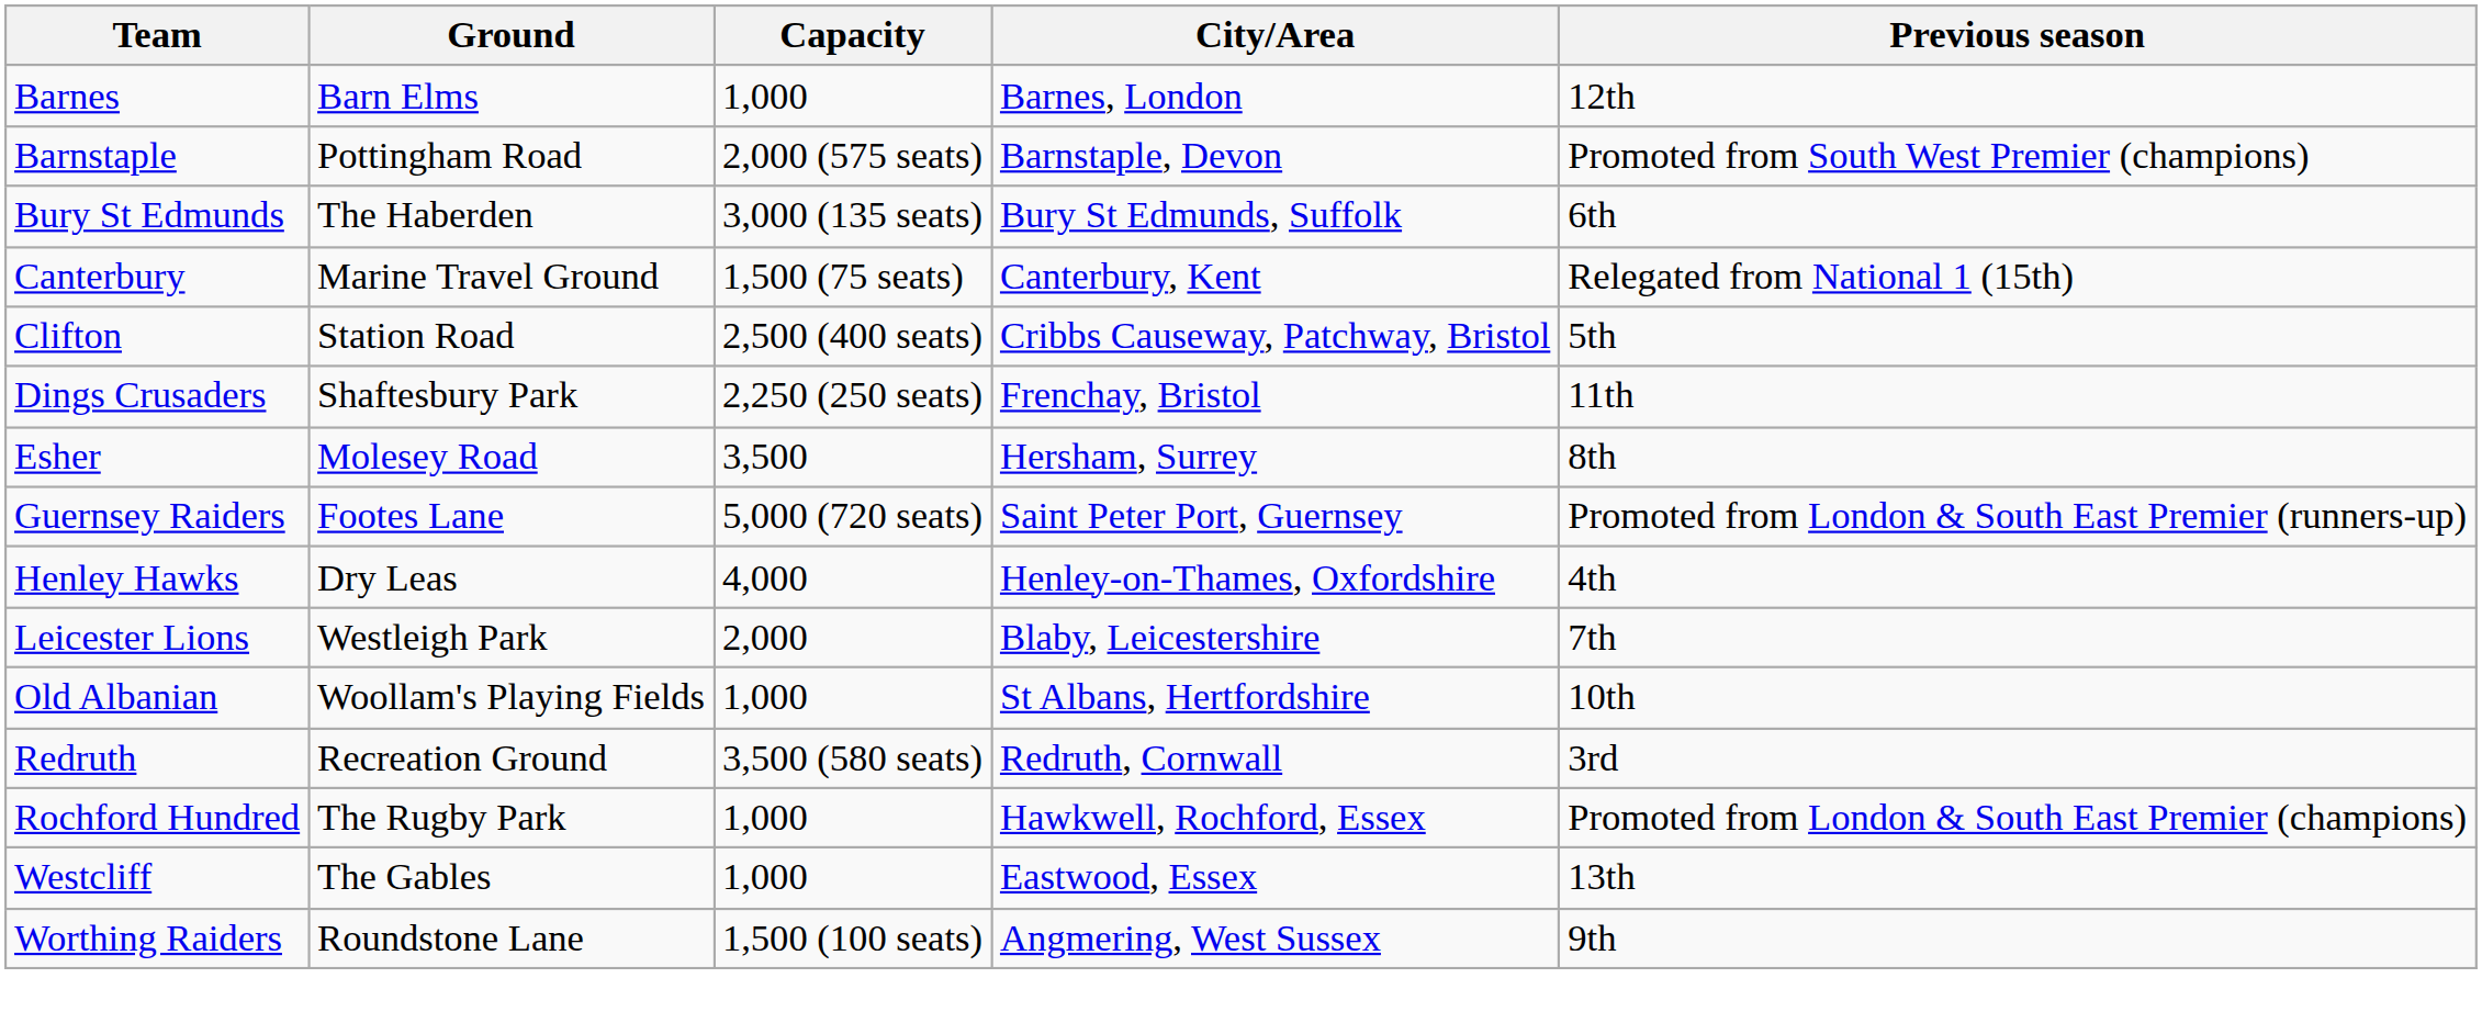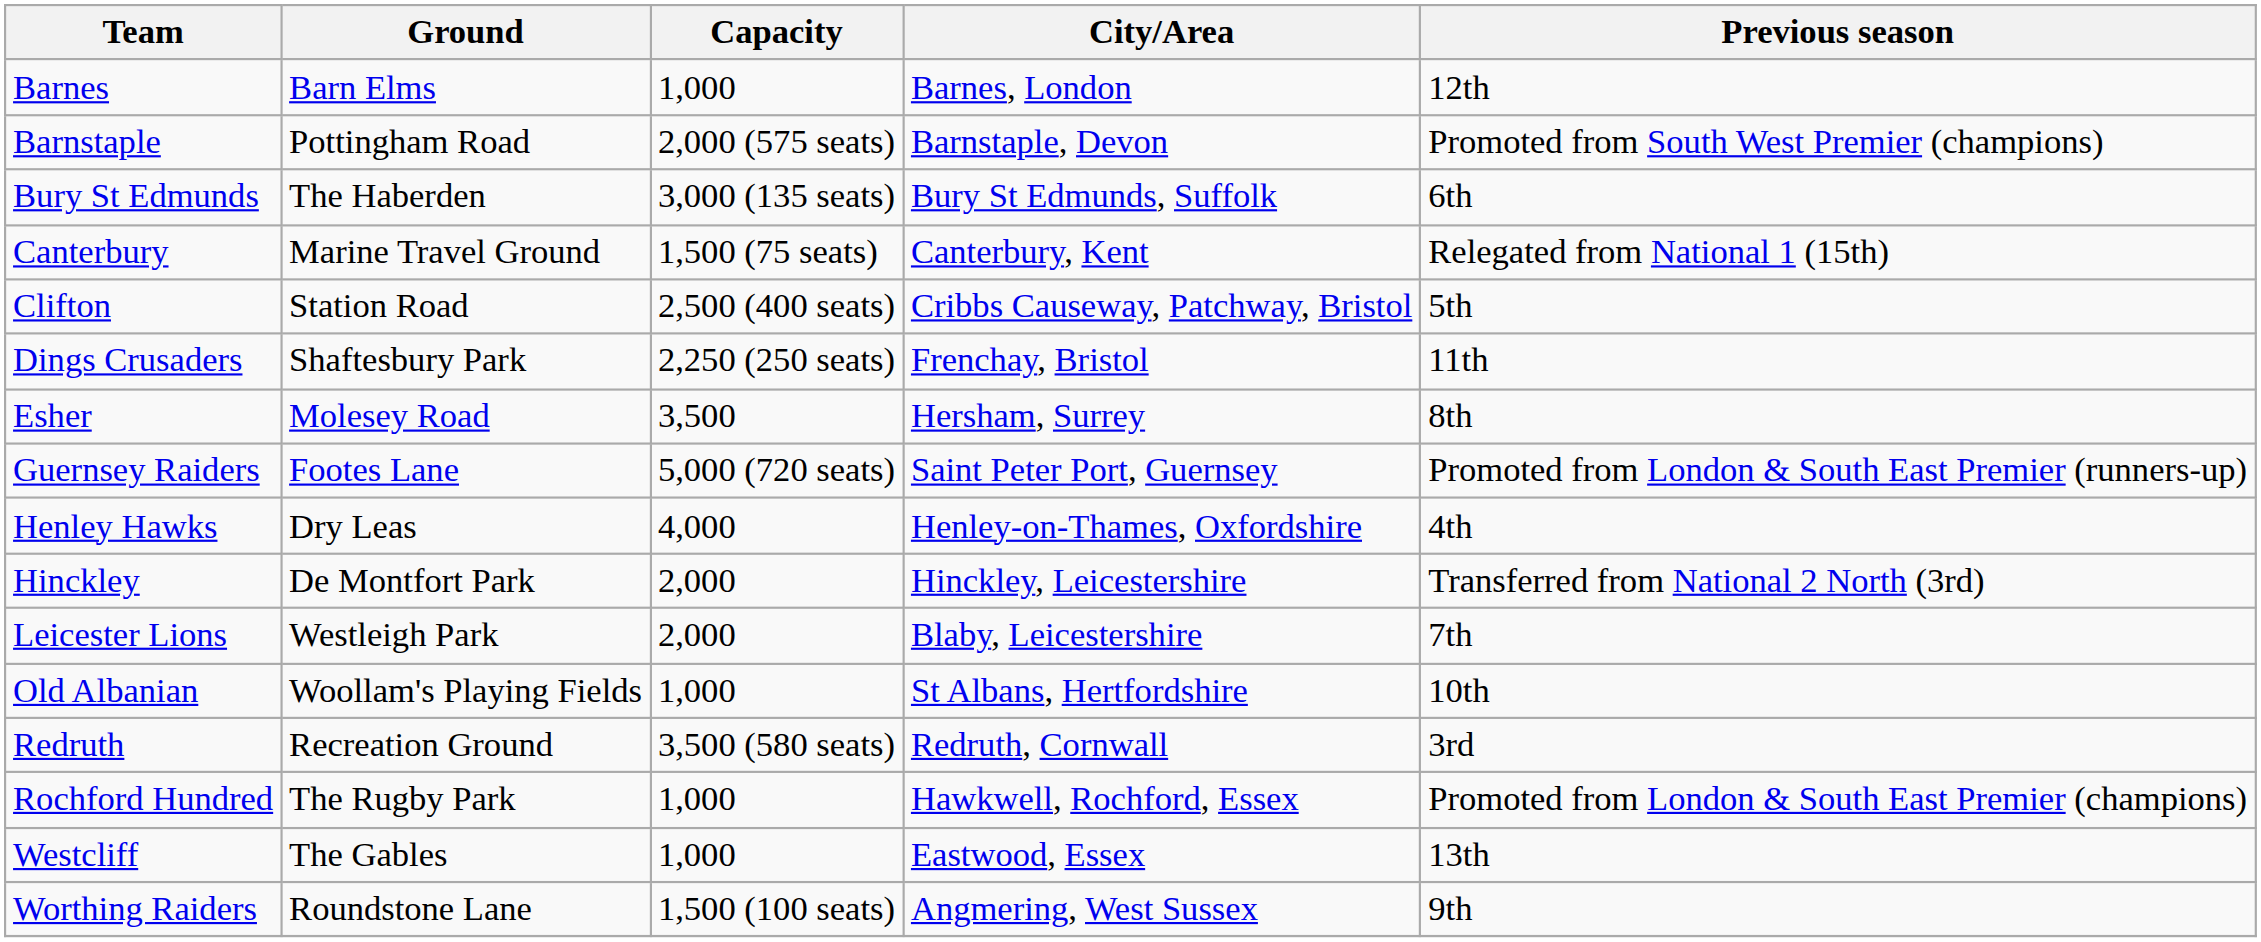 <table class="wikitable sortable">
 <tr>
 <th>Team</th>
 <th>Ground</th>
 <th>Capacity</th>
 <th>City/Area</th>
 <th>Previous season</th>
 </tr>
 <tr>
 <td><a href='#'>Barnes</a></td>
 <td><a href='#'>Barn Elms</a></td>
 <td>1,000</td>
 <td><a href='#'>Barnes</a>, <a href='#'>London</a></td>
 <td>12th</td>
 </tr>
 <tr>
 <td><a href='#'>Barnstaple</a></td>
 <td>Pottingham Road</td>
 <td>2,000 (575 seats)</td>
 <td><a href='#'>Barnstaple</a>, <a href='#'>Devon</a></td>
 <td>Promoted from <a href='#'>South West Premier</a> (champions)</td>
 </tr>
 <tr>
 <td><a href='#'>Bury St Edmunds</a></td>
 <td>The Haberden</td>
 <td>3,000 (135 seats)</td>
 <td><a href='#'>Bury St Edmunds</a>, <a href='#'>Suffolk</a></td>
 <td>6th</td>
 </tr>
 <tr>
 <td><a href='#'>Canterbury</a></td>
 <td>Marine Travel Ground</td>
 <td>1,500 (75 seats)</td>
 <td><a href='#'>Canterbury</a>, <a href='#'>Kent</a></td>
 <td>Relegated from <a href='#'>National 1</a> (15th)</td>
 </tr>
 <tr>
 <td><a href='#'>Clifton</a></td>
 <td>Station Road</td>
 <td>2,500 (400 seats)</td>
 <td><a href='#'>Cribbs Causeway</a>, <a href='#'>Patchway</a>, <a href='#'>Bristol</a></td>
 <td>5th</td>
 </tr>
 <tr>
 <td><a href='#'>Dings Crusaders</a></td>
 <td>Shaftesbury Park</td>
 <td>2,250 (250 seats)</td>
 <td><a href='#'>Frenchay</a>, <a href='#'>Bristol</a></td>
 <td>11th</td>
 </tr>
 <tr>
 <td><a href='#'>Esher</a></td>
 <td><a href='#'>Molesey Road</a></td>
 <td>3,500</td>
 <td><a href='#'>Hersham</a>, <a href='#'>Surrey</a></td>
 <td>8th</td>
 </tr>
 <tr>
 <td><a href='#'>Guernsey Raiders</a></td>
 <td><a href='#'>Footes Lane</a></td>
 <td>5,000 (720 seats)</td>
 <td><a href='#'>Saint Peter Port</a>, <a href='#'>Guernsey</a></td>
 <td>Promoted from <a href='#'>London & South East Premier</a> (runners-up)</td>
 </tr>
 <tr>
 <td><a href='#'>Henley Hawks</a></td>
 <td>Dry Leas</td>
 <td>4,000</td>
 <td><a href='#'>Henley-on-Thames</a>, <a href='#'>Oxfordshire</a></td>
 <td>4th</td>
 </tr>
 <tr>
+<td><a href='#'>Hinckley</a></td>
+<td>De Montfort Park</td>
+<td>2,000</td>
+<td><a href='#'>Hinckley</a>, <a href='#'>Leicestershire</a></td>
+<td>Transferred from <a href='#'>National 2 North</a> (3rd)</td>
+</tr>
+<tr>
 <td><a href='#'>Leicester Lions</a></td>
 <td>Westleigh Park</td>
 <td>2,000</td>
 <td><a href='#'>Blaby</a>, <a href='#'>Leicestershire</a></td>
 <td>7th</td>
 </tr>
 <tr>
 <td><a href='#'>Old Albanian</a></td>
 <td>Woollam's Playing Fields</td>
 <td>1,000</td>
 <td><a href='#'>St Albans</a>, <a href='#'>Hertfordshire</a></td>
 <td>10th</td>
 </tr>
 <tr>
 <td><a href='#'>Redruth</a></td>
 <td>Recreation Ground</td>
 <td>3,500 (580 seats)</td>
 <td><a href='#'>Redruth</a>, <a href='#'>Cornwall</a></td>
 <td>3rd</td>
 </tr>
 <tr>
 <td><a href='#'>Rochford Hundred</a></td>
 <td>The Rugby Park</td>
 <td>1,000</td>
 <td><a href='#'>Hawkwell</a>, <a href='#'>Rochford</a>, <a href='#'>Essex</a></td>
 <td>Promoted from <a href='#'>London & South East Premier</a> (champions)</td>
 </tr>
 <tr>
 <td><a href='#'>Westcliff</a></td>
 <td>The Gables</td>
 <td>1,000</td>
 <td><a href='#'>Eastwood</a>, <a href='#'>Essex</a></td>
 <td>13th</td>
 </tr>
 <tr>
 <td><a href='#'>Worthing Raiders</a></td>
 <td>Roundstone Lane</td>
 <td>1,500 (100 seats)</td>
 <td><a href='#'>Angmering</a>, <a href='#'>West Sussex</a></td>
 <td>9th</td>
 </tr>
 <tr>
 </tr>
 </table>
